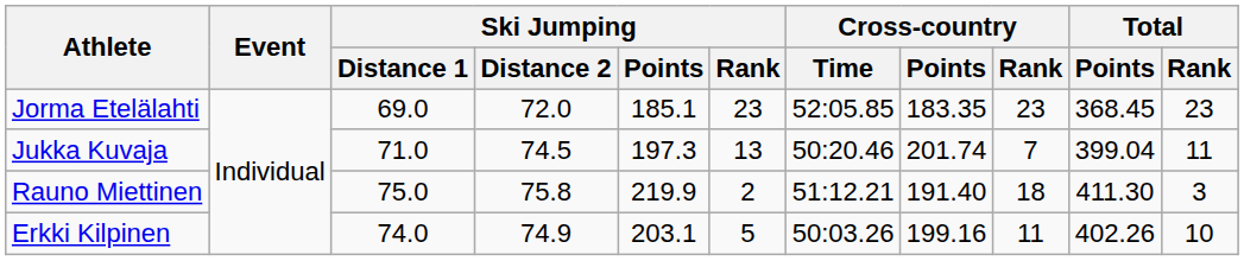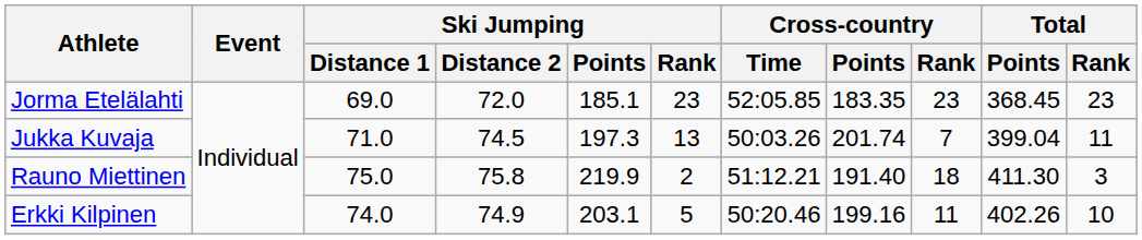 <table class="wikitable" style="font-size:90%">
 <tr>
 <th rowspan="2">Athlete</th>
 <th rowspan="2">Event</th>
 <th colspan="4">Ski Jumping</th>
 <th colspan="3">Cross-country</th>
 <th colspan="2">Total</th>
 </tr>
 <tr>
 <th>Distance 1</th>
 <th>Distance 2</th>
 <th>Points</th>
 <th>Rank</th>
 <th>Time</th>
 <th>Points</th>
 <th>Rank</th>
 <th>Points</th>
 <th>Rank</th>
 </tr>
 <tr>
 <td><a href='#'>Jorma Etelälahti</a></td>
 <td rowspan="4">Individual</td>
 <td align="center">69.0</td>
 <td align="center">72.0</td>
 <td align="center">185.1</td>
 <td align="center">23</td>
 <td align="center">52:05.85</td>
 <td align="center">183.35</td>
 <td align="center">23</td>
 <td align="center">368.45</td>
 <td align="center">23</td>
 </tr>
 <tr>
 <td><a href='#'>Jukka Kuvaja</a></td>
 <td align="center">71.0</td>
 <td align="center">74.5</td>
 <td align="center">197.3</td>
 <td align="center">13</td>
-<td align="center">50:20.46</td>
+<td align="center">50:03.26</td>
 <td align="center">201.74</td>
 <td align="center">7</td>
 <td align="center">399.04</td>
 <td align="center">11</td>
 </tr>
 <tr>
 <td><a href='#'>Rauno Miettinen</a></td>
 <td align="center">75.0</td>
 <td align="center">75.8</td>
 <td align="center">219.9</td>
 <td align="center">2</td>
 <td align="center">51:12.21</td>
 <td align="center">191.40</td>
 <td align="center">18</td>
 <td align="center">411.30</td>
 <td align="center">3</td>
 </tr>
 <tr>
 <td><a href='#'>Erkki Kilpinen</a></td>
 <td align="center">74.0</td>
 <td align="center">74.9</td>
 <td align="center">203.1</td>
 <td align="center">5</td>
-<td align="center">50:03.26</td>
+<td align="center">50:20.46</td>
 <td align="center">199.16</td>
 <td align="center">11</td>
 <td align="center">402.26</td>
 <td align="center">10</td>
 </tr>
 </table>
